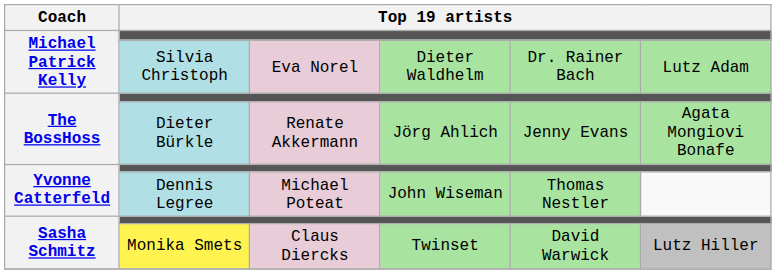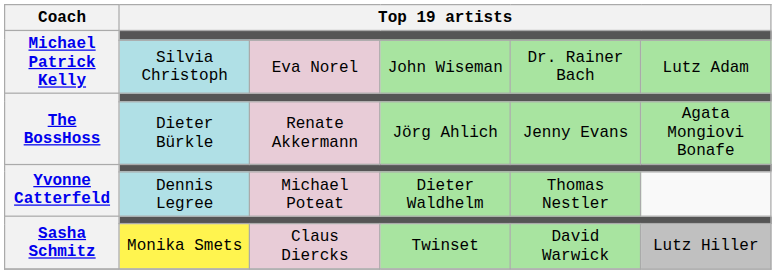 <table class="wikitable" style="text-align:center; width:100%;">
 <tr>
 <th scope="col" style="width:15%;">Coach</th>
 <th scope="col" style="width:85%;" colspan="5">Top 19 artists</th>
 </tr>
 <tr>
 <th rowspan=2><a href='#'>Michael Patrick Kelly</a></th>
 <td colspan=5 style="background:#555555;"></td>
 </tr>
 <tr>
 <td width="17%" style="background:#B0E0E6;">Silvia Christoph</td>
 <td width="17%" style="background:#E8CCD7;">Eva Norel</td>
-<td width="17%" style="background:#A8E4A0;">Dieter Waldhelm</td>
+<td style="background:#A8E4A0;">John Wiseman</td>
 <td width="17%" style="background:#A8E4A0;">Dr. Rainer Bach</td>
 <td width="17%" style="background:#A8E4A0;">Lutz Adam</td>
 </tr>
 <tr>
 <th rowspan=2><a href='#'>The BossHoss</a></th>
 <td colspan=5 style="background:#555555;"></td>
 </tr>
 <tr>
 <td style="background:#B0E0E6;">Dieter Bürkle</td>
 <td style="background:#E8CCD7;">Renate Akkermann</td>
 <td style="background:#A8E4A0;">Jörg Ahlich</td>
 <td style="background:#A8E4A0;">Jenny Evans</td>
 <td style="background:#A8E4A0;">Agata Mongiovi Bonafe</td>
 </tr>
 <tr>
 <th rowspan=2><a href='#'>Yvonne Catterfeld</a></th>
 <td colspan=5 style="background:#555555;"></td>
 </tr>
 <tr>
 <td style="background:#B0E0E6;">Dennis Legree</td>
 <td style="background:#E8CCD7;">Michael Poteat</td>
-<td style="background:#A8E4A0;">John Wiseman</td>
+<td width="17%" style="background:#A8E4A0;">Dieter Waldhelm</td>
 <td style="background:#A8E4A0;">Thomas Nestler</td>
 <td></td>
 </tr>
 <tr>
 <th rowspan=2><a href='#'>Sasha Schmitz</a></th>
 <td colspan=5 style="background:#555555;"></td>
 </tr>
 <tr>
 <td style="background:#FFF44F;">Monika Smets</td>
 <td style="background:#E8CCD7;">Claus Diercks</td>
 <td style="background:#A8E4A0;">Twinset</td>
 <td style="background:#A8E4A0;">David Warwick</td>
 <td style="background:silver;">Lutz Hiller</td>
 </tr>
 <tr>
 </tr>
 </table>
